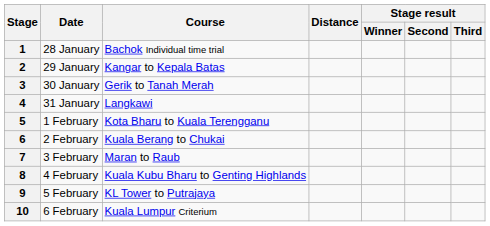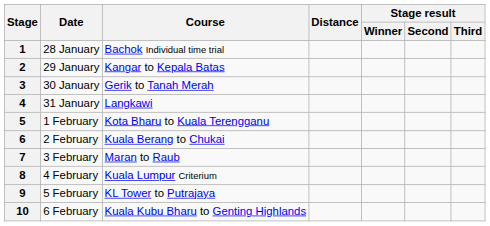 <table class=wikitable>
 <tr>
 <th rowspan=2>Stage</th>
 <th rowspan=2>Date</th>
 <th rowspan=2>Course</th>
 <th rowspan=2>Distance</th>
 <th colspan=3>Stage result</th>
 </tr>
 <tr>
 <th>Winner</th>
 <th>Second</th>
 <th>Third</th>
 </tr>
 <tr>
 <th>1</th>
 <td>28 January</td>
 <td><a href='#'>Bachok</a> <small>Individual time trial</small></td>
 <td align=center></td>
 <td></td>
 <td></td>
 <td></td>
 </tr>
 <tr>
 <th>2</th>
 <td>29 January</td>
 <td><a href='#'>Kangar</a> to <a href='#'>Kepala Batas</a></td>
 <td align=center></td>
 <td></td>
 <td></td>
 <td></td>
 </tr>
 <tr>
 <th>3</th>
 <td>30 January</td>
 <td><a href='#'>Gerik</a> to <a href='#'>Tanah Merah</a></td>
 <td align=center></td>
 <td></td>
 <td></td>
 <td></td>
 </tr>
 <tr>
 <th>4</th>
 <td>31 January</td>
 <td><a href='#'>Langkawi</a></td>
 <td align=center></td>
 <td></td>
 <td></td>
 <td></td>
 </tr>
 <tr>
 <th>5</th>
 <td>1 February</td>
 <td><a href='#'>Kota Bharu</a> to <a href='#'>Kuala Terengganu</a></td>
 <td align=center></td>
 <td></td>
 <td></td>
 <td></td>
 </tr>
 <tr>
 <th>6</th>
 <td>2 February</td>
 <td><a href='#'>Kuala Berang</a> to <a href='#'>Chukai</a></td>
 <td align=center></td>
 <td></td>
 <td></td>
 <td></td>
 </tr>
 <tr>
 <th>7</th>
 <td>3 February</td>
 <td><a href='#'>Maran</a> to <a href='#'>Raub</a></td>
 <td align=center></td>
 <td></td>
 <td></td>
 <td></td>
 </tr>
 <tr>
 <th>8</th>
 <td>4 February</td>
-<td><a href='#'>Kuala Kubu Bharu</a> to <a href='#'>Genting Highlands</a></td>
+<td><a href='#'>Kuala Lumpur</a> <small>Criterium</small></td>
 <td align=center></td>
 <td></td>
 <td></td>
 <td></td>
 </tr>
 <tr>
 <th>9</th>
 <td>5 February</td>
 <td><a href='#'>KL Tower</a> to <a href='#'>Putrajaya</a></td>
 <td align=center></td>
 <td></td>
 <td></td>
 <td></td>
 </tr>
 <tr>
 <th>10</th>
 <td>6 February</td>
-<td><a href='#'>Kuala Lumpur</a> <small>Criterium</small></td>
+<td><a href='#'>Kuala Kubu Bharu</a> to <a href='#'>Genting Highlands</a></td>
 <td align=center></td>
 <td></td>
 <td></td>
 <td></td>
 </tr>
 </table>
